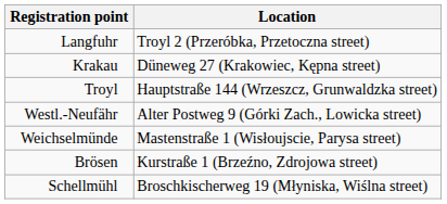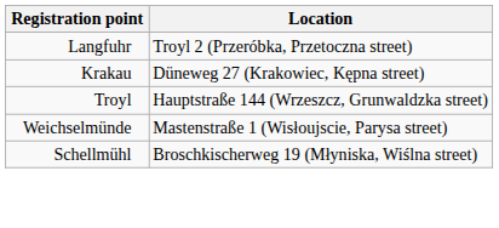 <table class="wikitable" border="1">
 <tr>
 <th>Registration point</th>
 <th>Location</th>
 </tr>
 <tr>
 <td style="text-align: right; padding: 0 1em;">Langfuhr</td>
 <td>Troyl 2 (Przeróbka, Przetoczna street)</td>
 </tr>
 <tr>
 <td style="text-align: right; padding: 0 1em;">Krakau</td>
 <td>Düneweg 27 (Krakowiec, Kępna street)</td>
 </tr>
 <tr>
 <td style="text-align: right; padding: 0 1em;">Troyl</td>
 <td>Hauptstraße 144 (Wrzeszcz, Grunwaldzka street)</td>
 </tr>
 <tr>
-<td style="text-align: right; padding: 0 1em;">Westl.-Neufähr</td>
-<td>Alter Postweg 9 (Górki Zach., Lowicka street)</td>
-</tr>
-<tr>
 <td style="text-align: right; padding: 0 1em;">Weichselmünde</td>
 <td>Mastenstraße 1 (Wisłoujscie, Parysa street)</td>
-</tr>
-<tr>
-<td style="text-align: right; padding: 0 1em;">Brösen</td>
-<td>Kurstraße 1 (Brzeźno, Zdrojowa street)</td>
 </tr>
 <tr>
 <td style="text-align: right; padding: 0 1em;">Schellmühl</td>
 <td>Broschkischerweg 19 (Młyniska, Wiślna street)</td>
 </tr>
 </table>
